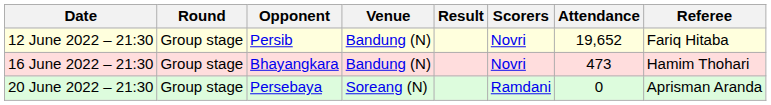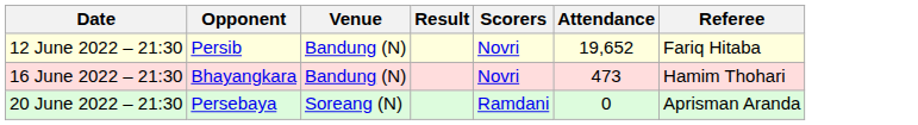 <table class="wikitable">
 <tr>
 <th>Date</th>
-<th>Round</th>
 <th>Opponent</th>
 <th>Venue</th>
 <th>Result</th>
 <th>Scorers</th>
 <th>Attendance</th>
 <th>Referee</th>
 </tr>
 <tr bgcolor = "#FFFFDD">
 <td>12 June 2022 – 21:30</td>
-<td>Group stage</td>
 <td><a href='#'>Persib</a></td>
 <td><a href='#'>Bandung</a> (N)</td>
 <td></td>
 <td><a href='#'>Novri</a></td>
 <td align="center">19,652</td>
 <td>Fariq Hitaba</td>
 </tr>
 <tr bgcolor = "#FFDDDD">
 <td>16 June 2022 – 21:30</td>
-<td>Group stage</td>
 <td><a href='#'>Bhayangkara</a></td>
 <td><a href='#'>Bandung</a> (N)</td>
 <td></td>
 <td><a href='#'>Novri</a></td>
 <td align="center">473</td>
 <td>Hamim Thohari</td>
 </tr>
 <tr bgcolor = "#DDFCDD">
 <td>20 June 2022 – 21:30</td>
-<td>Group stage</td>
 <td><a href='#'>Persebaya</a></td>
 <td><a href='#'>Soreang</a> (N)</td>
 <td></td>
 <td><a href='#'>Ramdani</a></td>
 <td align="center">0</td>
 <td>Aprisman Aranda</td>
 </tr>
 </table>
